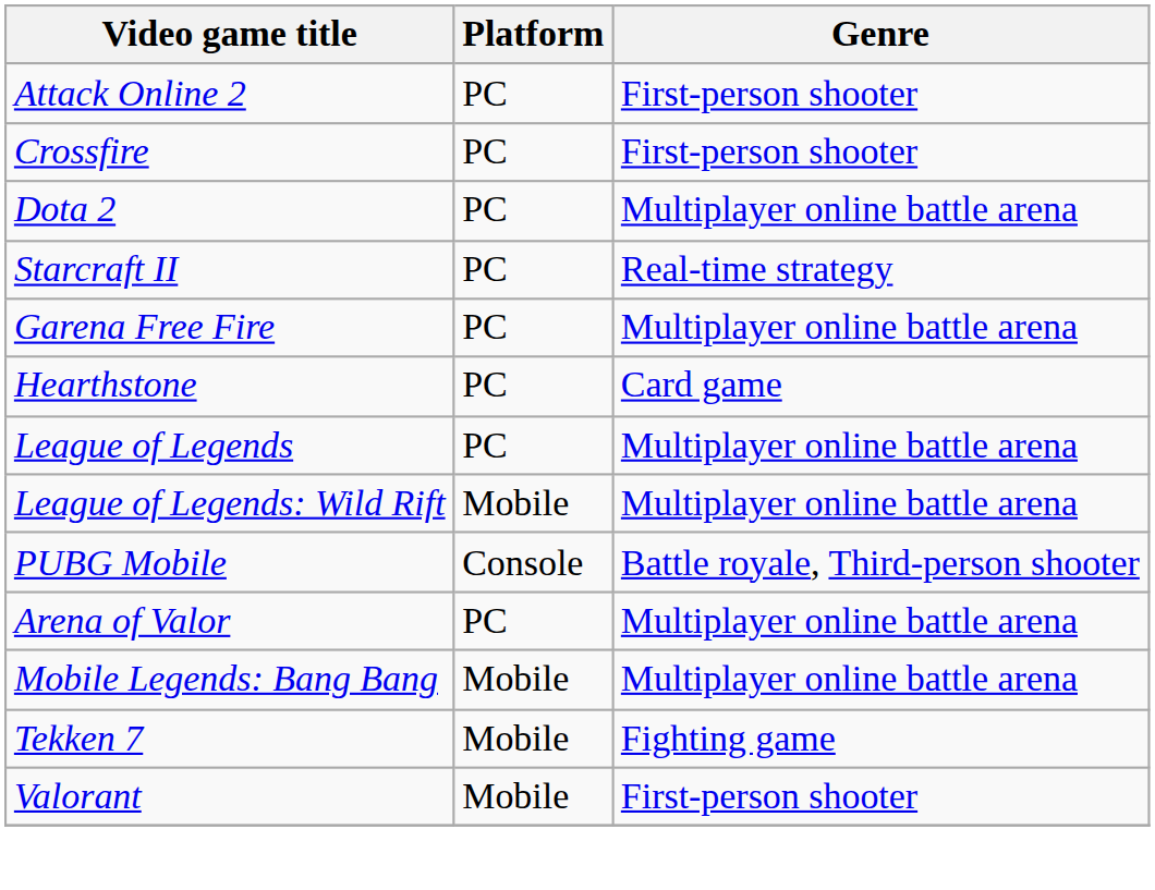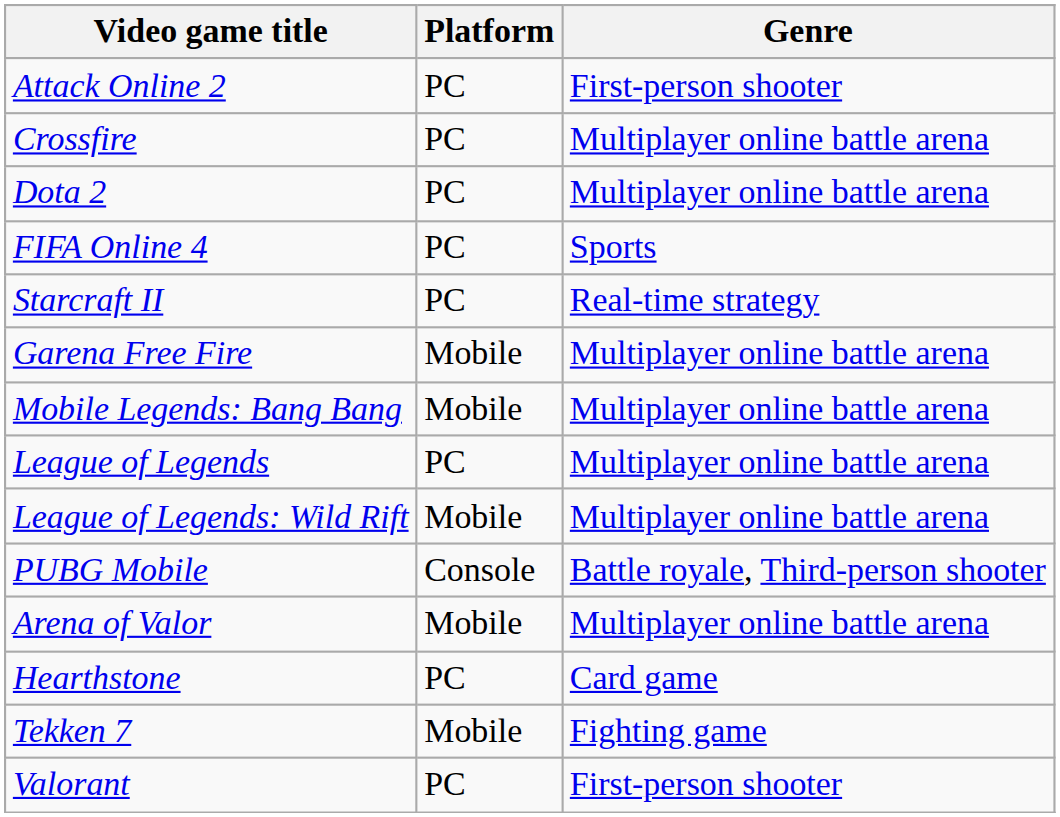 <table class="wikitable sortable">
 <tr>
 <th>Video game title</th>
 <th>Platform</th>
 <th>Genre</th>
 </tr>
 <tr>
 <td><em><a href='#'>Attack Online 2</a></em></td>
 <td>PC</td>
 <td><a href='#'>First-person shooter</a></td>
 </tr>
 <tr>
 <td><em><a href='#'>Crossfire</a></em></td>
 <td>PC</td>
-<td><a href='#'>First-person shooter</a></td>
+<td><a href='#'>Multiplayer online battle arena</a></td>
 </tr>
 <tr>
 <td><em><a href='#'>Dota 2</a></em></td>
 <td>PC</td>
 <td><a href='#'>Multiplayer online battle arena</a></td>
+</tr>
+<tr>
+<td><em><a href='#'>FIFA Online 4</a></em></td>
+<td>PC</td>
+<td><a href='#'>Sports</a></td>
 </tr>
 <tr>
 <td><em><a href='#'>Starcraft II</a></em></td>
 <td>PC</td>
 <td><a href='#'>Real-time strategy</a></td>
 </tr>
 <tr>
 <td><em><a href='#'>Garena Free Fire</a></em></td>
-<td>PC</td>
+<td>Mobile</td>
 <td><a href='#'>Multiplayer online battle arena</a></td>
 </tr>
 <tr>
-<td><em><a href='#'>Hearthstone</a></em></td>
-<td>PC</td>
-<td><a href='#'>Card game</a></td>
+<td><em><a href='#'>Mobile Legends: Bang Bang</a></em></td>
+<td>Mobile</td>
+<td><a href='#'>Multiplayer online battle arena</a></td>
 </tr>
 <tr>
 <td><em><a href='#'>League of Legends</a></em></td>
 <td>PC</td>
 <td><a href='#'>Multiplayer online battle arena</a></td>
 </tr>
 <tr>
 <td><em><a href='#'>League of Legends: Wild Rift</a></em></td>
 <td>Mobile</td>
 <td><a href='#'>Multiplayer online battle arena</a></td>
 </tr>
 <tr>
 <td><em><a href='#'>PUBG Mobile</a></em></td>
 <td>Console</td>
 <td><a href='#'>Battle royale</a>, <a href='#'>Third-person shooter</a></td>
 </tr>
 <tr>
 <td><em><a href='#'>Arena of Valor</a></em></td>
-<td>PC</td>
+<td>Mobile</td>
 <td><a href='#'>Multiplayer online battle arena</a></td>
 </tr>
 <tr>
-<td><em><a href='#'>Mobile Legends: Bang Bang</a></em></td>
-<td>Mobile</td>
-<td><a href='#'>Multiplayer online battle arena</a></td>
+<td><em><a href='#'>Hearthstone</a></em></td>
+<td>PC</td>
+<td><a href='#'>Card game</a></td>
 </tr>
 <tr>
 <td><em><a href='#'>Tekken 7</a></em></td>
 <td>Mobile</td>
 <td><a href='#'>Fighting game</a></td>
 </tr>
 <tr>
 <td><em><a href='#'>Valorant</a></em></td>
-<td>Mobile</td>
+<td>PC</td>
 <td><a href='#'>First-person shooter</a></td>
 </tr>
 <tr>
 </tr>
 </table>
